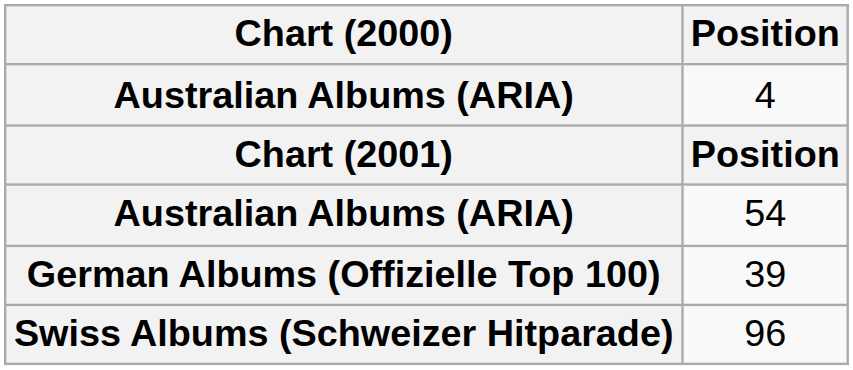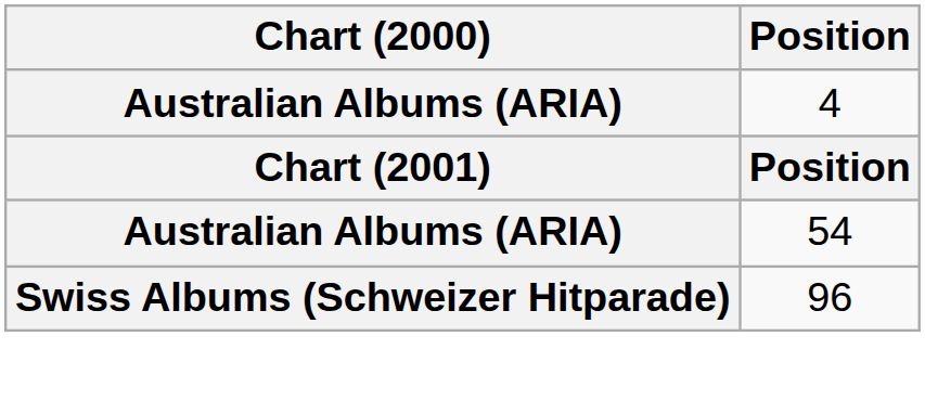 <table class="wikitable sortable plainrowheaders">
 <tr>
 <th scope="col">Chart (2000)</th>
 <th scope="col">Position</th>
 </tr>
 <tr>
 <th scope="row">Australian Albums (ARIA)</th>
 <td align="center">4</td>
 </tr>
 <tr>
 <th scope="col">Chart (2001)</th>
 <th scope="col">Position</th>
 </tr>
 <tr>
 <th scope="row">Australian Albums (ARIA)</th>
 <td align="center">54</td>
 </tr>
 <tr>
-<th scope="row">German Albums (Offizielle Top 100)</th>
-<td align="center">39</td>
-</tr>
-<tr>
 <th scope="row">Swiss Albums (Schweizer Hitparade)</th>
 <td align="center">96</td>
 </tr>
 </table>
